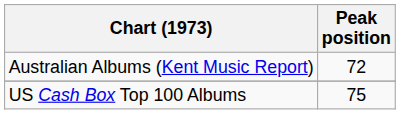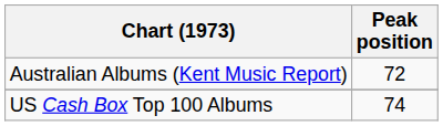 <table class="wikitable sortable plainrowheaders">
 <tr>
 <th scope="col">Chart (1973)</th>
 <th>Peak<br>position</th>
 </tr>
 <tr>
 <td>Australian Albums (<a href='#'>Kent Music Report</a>)</td>
 <td style="text-align:center;">72</td>
 </tr>
 <tr>
 </tr>
 <tr>
 </tr>
 <tr>
 <td>US <em><a href='#'>Cash Box</a></em> Top 100 Albums</td>
-<td align="center">75</td>
+<td align="center">74</td>
 </tr>
 </table>
